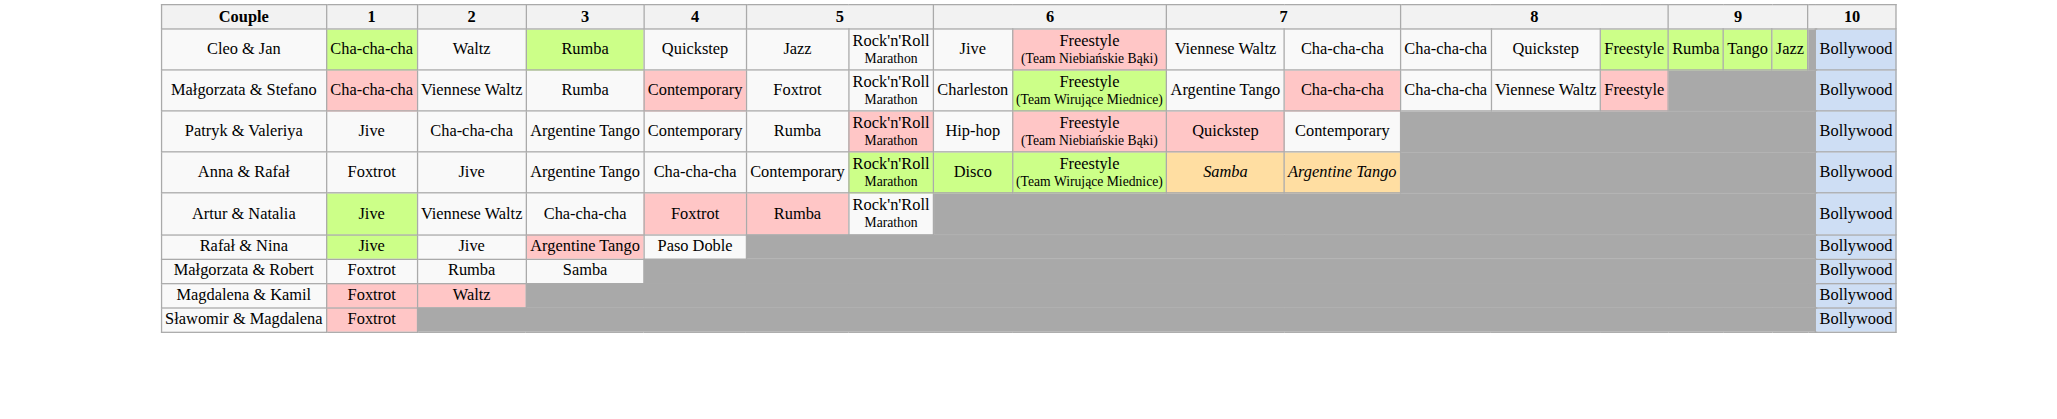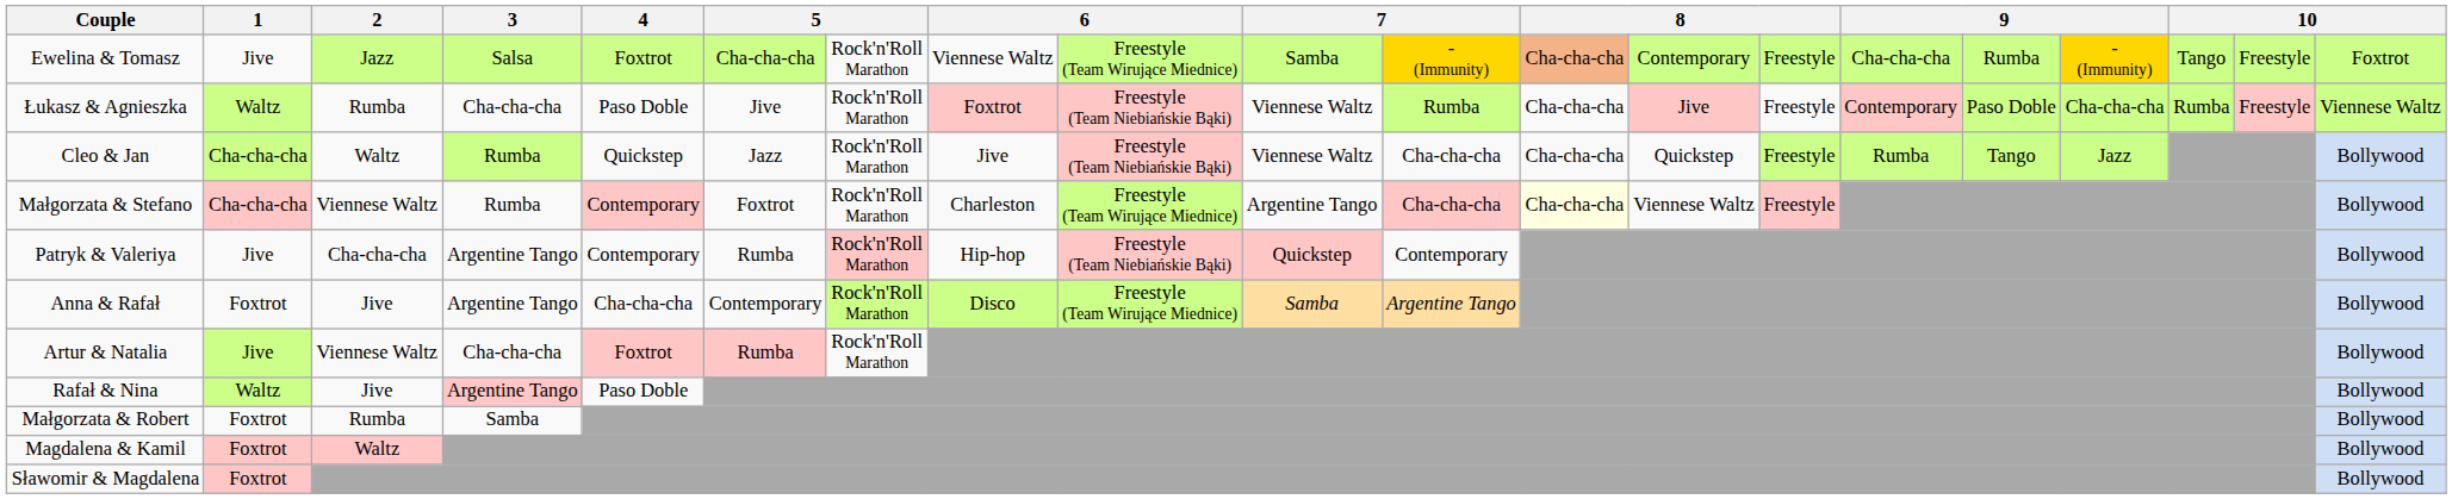 <table class="wikitable"  style="margin:auto; text-align:center; font-size:80%; line-height:13px;">
 <tr>
 <th>Couple</th>
 <th>1</th>
 <th>2</th>
 <th>3</th>
 <th>4</th>
 <th colspan=2>5</th>
 <th colspan=2>6</th>
 <th colspan=2>7</th>
 <th colspan=3>8</th>
 <th colspan=3>9</th>
 <th colspan=3>10</th>
+</tr>
+<tr>
+<td>Ewelina & Tomasz</td>
+<td>Jive</td>
+<td style="background:#ccff88;">Jazz</td>
+<td style="background:#ccff88;">Salsa</td>
+<td style="background:#ccff88;">Foxtrot</td>
+<td style="background:#ccff88;">Cha-cha-cha</td>
+<td>Rock'n'Roll<br><small>Marathon</small></td>
+<td>Viennese Waltz</td>
+<td style="background:#ccff88;">Freestyle<br><small>(Team Wirujące Miednice)</small></td>
+<td style="background:#ccff88;">Samba</td>
+<td style="background:gold;">-<br><small>(Immunity)</small></td>
+<td style="background:#F3B387">Cha-cha-cha</td>
+<td style="background:#ccff88;">Contemporary</td>
+<td style="background:#ccff88;">Freestyle</td>
+<td style="background:#ccff88;">Cha-cha-cha</td>
+<td style="background:#ccff88;">Rumba</td>
+<td style="background:gold;">-<br><small>(Immunity)</small></td>
+<td style="background:#ccff88;">Tango</td>
+<td style="background:#ccff88;">Freestyle</td>
+<td style="background:#ccff88;">Foxtrot</td>
+</tr>
+<tr>
+<td>Łukasz & Agnieszka</td>
+<td style="background:#ccff88;">Waltz</td>
+<td>Rumba</td>
+<td>Cha-cha-cha</td>
+<td>Paso Doble</td>
+<td>Jive</td>
+<td>Rock'n'Roll<br><small>Marathon</small></td>
+<td style="background:#ffc6c6;">Foxtrot</td>
+<td style="background:#ffc6c6;">Freestyle<br><small>(Team Niebiańskie Bąki)</small></td>
+<td>Viennese Waltz</td>
+<td style="background:#ccff88;">Rumba</td>
+<td>Cha-cha-cha</td>
+<td style="background:#ffc6c6;">Jive</td>
+<td>Freestyle</td>
+<td style="background:#ffc6c6;">Contemporary</td>
+<td style="background:#ccff88;">Paso Doble</td>
+<td style="background:#ccff88;">Cha-cha-cha</td>
+<td style="background:#ccff88;">Rumba</td>
+<td style="background:#ffc6c6;">Freestyle</td>
+<td style="background:#ccff88;">Viennese Waltz</td>
 </tr>
 <tr>
 <td>Cleo & Jan</td>
 <td style="background:#ccff88;">Cha-cha-cha</td>
 <td>Waltz</td>
 <td style="background:#ccff88;">Rumba</td>
 <td>Quickstep</td>
 <td>Jazz</td>
 <td>Rock'n'Roll<br><small>Marathon</small></td>
 <td>Jive</td>
 <td style="background:#ffc6c6;">Freestyle<br><small>(Team Niebiańskie Bąki)</small></td>
 <td>Viennese Waltz</td>
 <td>Cha-cha-cha</td>
 <td>Cha-cha-cha</td>
 <td>Quickstep</td>
 <td style="background:#ccff88;">Freestyle</td>
 <td style="background:#ccff88;">Rumba</td>
 <td style="background:#ccff88;">Tango</td>
 <td style="background:#ccff88;">Jazz</td>
 <td style="background:darkgrey;" colspan="2"></td>
 <td style="background:#CEDEF4;">Bollywood</td>
 </tr>
 <tr>
 <td>Małgorzata & Stefano</td>
 <td style="background:#ffc6c6;">Cha-cha-cha</td>
 <td>Viennese Waltz</td>
 <td>Rumba</td>
 <td style="background:#ffc6c6;">Contemporary</td>
 <td>Foxtrot</td>
 <td>Rock'n'Roll<br><small>Marathon</small></td>
 <td>Charleston</td>
 <td style="background:#ccff88;">Freestyle<br><small>(Team Wirujące Miednice)</small></td>
 <td>Argentine Tango</td>
 <td style="background:#ffc6c6;">Cha-cha-cha</td>
-<td>Cha-cha-cha</td>
+<td style="background: lightyellow;">Cha-cha-cha</td>
 <td>Viennese Waltz</td>
 <td style="background:#ffc6c6;">Freestyle</td>
 <td style="background:darkgrey;" colspan="5"></td>
 <td style="background:#CEDEF4;">Bollywood</td>
 </tr>
 <tr>
 <td>Patryk & Valeriya</td>
 <td>Jive</td>
 <td>Cha-cha-cha</td>
 <td>Argentine Tango</td>
 <td>Contemporary</td>
 <td>Rumba</td>
 <td style="background:#ffc6c6;">Rock'n'Roll<br><small>Marathon</small></td>
 <td>Hip-hop</td>
 <td style="background:#ffc6c6;">Freestyle<br><small>(Team Niebiańskie Bąki)</small></td>
 <td style="background:#ffc6c6;">Quickstep</td>
 <td>Contemporary</td>
 <td style="background:darkgrey;" colspan="8"></td>
 <td style="background:#CEDEF4;">Bollywood</td>
 </tr>
 <tr>
 <td>Anna & Rafał</td>
 <td>Foxtrot</td>
 <td>Jive</td>
 <td>Argentine Tango</td>
 <td>Cha-cha-cha</td>
 <td>Contemporary</td>
 <td style="background:#ccff88;">Rock'n'Roll<br><small>Marathon</small></td>
 <td style="background:#ccff88;">Disco</td>
 <td style="background:#ccff88;">Freestyle<br><small>(Team Wirujące Miednice)</small></td>
 <td style="background:#FFDEA2;"><em>Samba</em></td>
 <td style="background:#FFDEA2;"><em>Argentine Tango</em></td>
 <td style="background:darkgrey;" colspan="8"></td>
 <td style="background:#CEDEF4;">Bollywood</td>
 </tr>
 <tr>
 <td>Artur & Natalia</td>
 <td style="background:#ccff88;">Jive</td>
 <td>Viennese Waltz</td>
 <td>Cha-cha-cha</td>
 <td style="background:#ffc6c6;">Foxtrot</td>
 <td style="background:#ffc6c6;">Rumba</td>
 <td>Rock'n'Roll<br><small>Marathon</small></td>
 <td style="background:darkgrey;" colspan="12"></td>
 <td style="background:#CEDEF4;">Bollywood</td>
 </tr>
 <tr>
 <td>Rafał & Nina</td>
-<td style="background:#ccff88;">Jive</td>
+<td style="background:#ccff88;">Waltz</td>
 <td>Jive</td>
 <td style="background:#ffc6c6;">Argentine Tango</td>
 <td>Paso Doble</td>
 <td style="background:darkgrey;" colspan="14"></td>
 <td style="background:#CEDEF4;">Bollywood</td>
 </tr>
 <tr>
 <td>Małgorzata & Robert</td>
 <td>Foxtrot</td>
 <td>Rumba</td>
 <td>Samba</td>
 <td style="background:darkgrey;" colspan="15"></td>
 <td style="background:#CEDEF4;">Bollywood</td>
 </tr>
 <tr>
 <td>Magdalena & Kamil</td>
 <td style="background:#ffc6c6;">Foxtrot</td>
 <td style="background:#ffc6c6;">Waltz</td>
 <td style="background:darkgrey;" colspan="16"></td>
 <td style="background:#CEDEF4;">Bollywood</td>
 </tr>
 <tr>
 <td>Sławomir & Magdalena</td>
 <td style="background:#ffc6c6;">Foxtrot</td>
 <td style="background:darkgrey;" colspan="17"></td>
 <td style="background:#CEDEF4;">Bollywood</td>
 </tr>
 </table>
